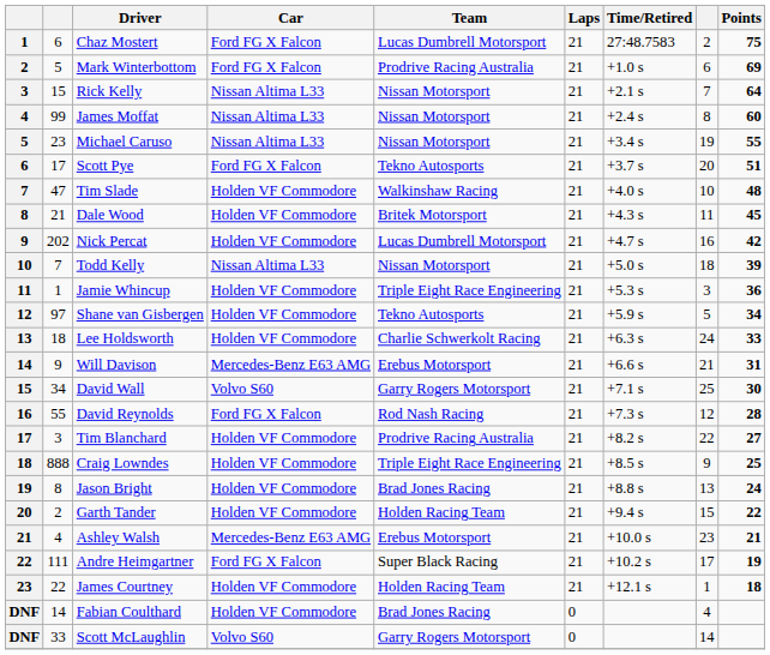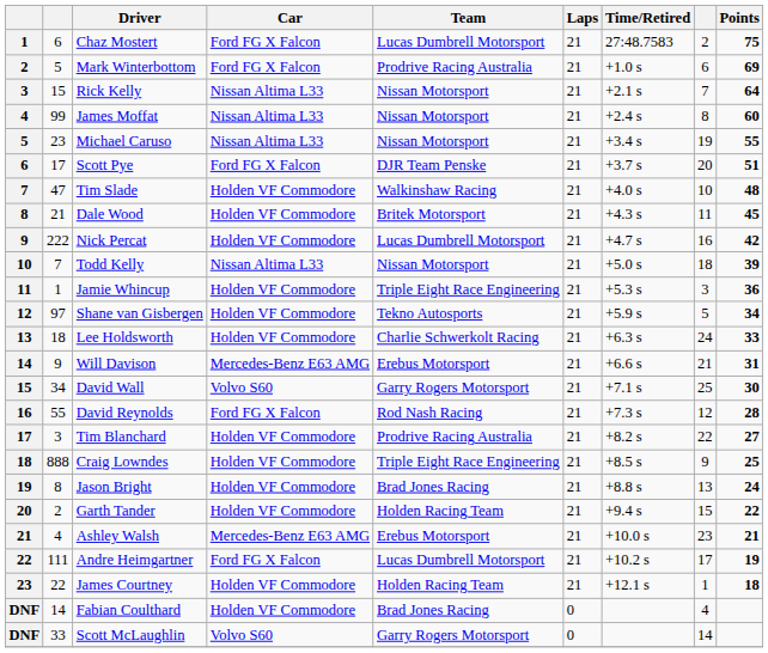 <table class="wikitable" style="font-size: 85%">
 <tr>
 <th></th>
 <th></th>
 <th>Driver</th>
 <th>Car</th>
 <th>Team</th>
 <th>Laps</th>
 <th>Time/Retired</th>
 <th></th>
 <th>Points</th>
 </tr>
 <tr>
 <th>1</th>
 <td align="center">6</td>
 <td> <a href='#'>Chaz Mostert</a></td>
 <td><a href='#'>Ford FG X Falcon</a></td>
 <td><a href='#'>Lucas Dumbrell Motorsport</a></td>
 <td>21</td>
 <td>27:48.7583</td>
 <td align="center">2</td>
 <td align="right"><strong>75</strong></td>
 </tr>
 <tr>
 <th>2</th>
 <td align="center">5</td>
 <td> <a href='#'>Mark Winterbottom</a></td>
 <td><a href='#'>Ford FG X Falcon</a></td>
 <td><a href='#'>Prodrive Racing Australia</a></td>
 <td>21</td>
 <td>+1.0 s</td>
 <td align="center">6</td>
 <td align="right"><strong>69</strong></td>
 </tr>
 <tr>
 <th>3</th>
 <td align="center">15</td>
 <td> <a href='#'>Rick Kelly</a></td>
 <td><a href='#'>Nissan Altima L33</a></td>
 <td><a href='#'>Nissan Motorsport</a></td>
 <td>21</td>
 <td>+2.1 s</td>
 <td align="center">7</td>
 <td align="right"><strong>64</strong></td>
 </tr>
 <tr>
 <th>4</th>
 <td align="center">99</td>
 <td> <a href='#'>James Moffat</a></td>
 <td><a href='#'>Nissan Altima L33</a></td>
 <td><a href='#'>Nissan Motorsport</a></td>
 <td>21</td>
 <td>+2.4 s</td>
 <td align="center">8</td>
 <td align="right"><strong>60</strong></td>
 </tr>
 <tr>
 <th>5</th>
 <td align="center">23</td>
 <td> <a href='#'>Michael Caruso</a></td>
 <td><a href='#'>Nissan Altima L33</a></td>
 <td><a href='#'>Nissan Motorsport</a></td>
 <td>21</td>
 <td>+3.4 s</td>
 <td align="center">19</td>
 <td align="right"><strong>55</strong></td>
 </tr>
 <tr>
 <th>6</th>
 <td align="center">17</td>
 <td> <a href='#'>Scott Pye</a></td>
 <td><a href='#'>Ford FG X Falcon</a></td>
-<td><a href='#'>Tekno Autosports</a></td>
+<td><a href='#'>DJR Team Penske</a></td>
 <td>21</td>
 <td>+3.7 s</td>
 <td align="center">20</td>
 <td align="right"><strong>51</strong></td>
 </tr>
 <tr>
 <th>7</th>
 <td align="center">47</td>
 <td> <a href='#'>Tim Slade</a></td>
 <td><a href='#'>Holden VF Commodore</a></td>
 <td><a href='#'>Walkinshaw Racing</a></td>
 <td>21</td>
 <td>+4.0 s</td>
 <td align="center">10</td>
 <td align="right"><strong>48</strong></td>
 </tr>
 <tr>
 <th>8</th>
 <td align="center">21</td>
 <td> <a href='#'>Dale Wood</a></td>
 <td><a href='#'>Holden VF Commodore</a></td>
 <td><a href='#'>Britek Motorsport</a></td>
 <td>21</td>
 <td>+4.3 s</td>
 <td align="center">11</td>
 <td align="right"><strong>45</strong></td>
 </tr>
 <tr>
 <th>9</th>
-<td align="center">202</td>
+<td align="center">222</td>
 <td> <a href='#'>Nick Percat</a></td>
 <td><a href='#'>Holden VF Commodore</a></td>
 <td><a href='#'>Lucas Dumbrell Motorsport</a></td>
 <td>21</td>
 <td>+4.7 s</td>
 <td align="center">16</td>
 <td align="right"><strong>42</strong></td>
 </tr>
 <tr>
 <th>10</th>
 <td align="center">7</td>
 <td> <a href='#'>Todd Kelly</a></td>
 <td><a href='#'>Nissan Altima L33</a></td>
 <td><a href='#'>Nissan Motorsport</a></td>
 <td>21</td>
 <td>+5.0 s</td>
 <td align="center">18</td>
 <td align="right"><strong>39</strong></td>
 </tr>
 <tr>
 <th>11</th>
 <td align="center">1</td>
 <td> <a href='#'>Jamie Whincup</a></td>
 <td><a href='#'>Holden VF Commodore</a></td>
 <td><a href='#'>Triple Eight Race Engineering</a></td>
 <td>21</td>
 <td>+5.3 s</td>
 <td align="center">3</td>
 <td align="right"><strong>36</strong></td>
 </tr>
 <tr>
 <th>12</th>
 <td align="center">97</td>
 <td> <a href='#'>Shane van Gisbergen</a></td>
 <td><a href='#'>Holden VF Commodore</a></td>
 <td><a href='#'>Tekno Autosports</a></td>
 <td>21</td>
 <td>+5.9 s</td>
 <td align="center">5</td>
 <td align="right"><strong>34</strong></td>
 </tr>
 <tr>
 <th>13</th>
 <td align="center">18</td>
 <td> <a href='#'>Lee Holdsworth</a></td>
 <td><a href='#'>Holden VF Commodore</a></td>
 <td><a href='#'>Charlie Schwerkolt Racing</a></td>
 <td>21</td>
 <td>+6.3 s</td>
 <td align="center">24</td>
 <td align="right"><strong>33</strong></td>
 </tr>
 <tr>
 <th>14</th>
 <td align="center">9</td>
 <td> <a href='#'>Will Davison</a></td>
 <td><a href='#'>Mercedes-Benz E63 AMG</a></td>
 <td><a href='#'>Erebus Motorsport</a></td>
 <td>21</td>
 <td>+6.6 s</td>
 <td align="center">21</td>
 <td align="right"><strong>31</strong></td>
 </tr>
 <tr>
 <th>15</th>
 <td align="center">34</td>
 <td> <a href='#'>David Wall</a></td>
 <td><a href='#'>Volvo S60</a></td>
 <td><a href='#'>Garry Rogers Motorsport</a></td>
 <td>21</td>
 <td>+7.1 s</td>
 <td align="center">25</td>
 <td align="right"><strong>30</strong></td>
 </tr>
 <tr>
 <th>16</th>
 <td align="center">55</td>
 <td> <a href='#'>David Reynolds</a></td>
 <td><a href='#'>Ford FG X Falcon</a></td>
 <td><a href='#'>Rod Nash Racing</a></td>
 <td>21</td>
 <td>+7.3 s</td>
 <td align="center">12</td>
 <td align="right"><strong>28</strong></td>
 </tr>
 <tr>
 <th>17</th>
 <td align="center">3</td>
 <td> <a href='#'>Tim Blanchard</a></td>
 <td><a href='#'>Holden VF Commodore</a></td>
 <td><a href='#'>Prodrive Racing Australia</a></td>
 <td>21</td>
 <td>+8.2 s</td>
 <td align="center">22</td>
 <td align="right"><strong>27</strong></td>
 </tr>
 <tr>
 <th>18</th>
 <td align="center">888</td>
 <td> <a href='#'>Craig Lowndes</a></td>
 <td><a href='#'>Holden VF Commodore</a></td>
 <td><a href='#'>Triple Eight Race Engineering</a></td>
 <td>21</td>
 <td>+8.5 s</td>
 <td align="center">9</td>
 <td align="right"><strong>25</strong></td>
 </tr>
 <tr>
 <th>19</th>
 <td align="center">8</td>
 <td> <a href='#'>Jason Bright</a></td>
 <td><a href='#'>Holden VF Commodore</a></td>
 <td><a href='#'>Brad Jones Racing</a></td>
 <td>21</td>
 <td>+8.8 s</td>
 <td align="center">13</td>
 <td align="right"><strong>24</strong></td>
 </tr>
 <tr>
 <th>20</th>
 <td align="center">2</td>
 <td> <a href='#'>Garth Tander</a></td>
 <td><a href='#'>Holden VF Commodore</a></td>
 <td><a href='#'>Holden Racing Team</a></td>
 <td>21</td>
 <td>+9.4 s</td>
 <td align="center">15</td>
 <td align="right"><strong>22</strong></td>
 </tr>
 <tr>
 <th>21</th>
 <td align="center">4</td>
 <td> <a href='#'>Ashley Walsh</a></td>
 <td><a href='#'>Mercedes-Benz E63 AMG</a></td>
 <td><a href='#'>Erebus Motorsport</a></td>
 <td>21</td>
 <td>+10.0 s</td>
 <td align="center">23</td>
 <td align="right"><strong>21</strong></td>
 </tr>
 <tr>
 <th>22</th>
 <td align="center">111</td>
 <td> <a href='#'>Andre Heimgartner</a></td>
 <td><a href='#'>Ford FG X Falcon</a></td>
-<td>Super Black Racing</td>
+<td><a href='#'>Lucas Dumbrell Motorsport</a></td>
 <td>21</td>
 <td>+10.2 s</td>
 <td align="center">17</td>
 <td align="right"><strong>19</strong></td>
 </tr>
 <tr>
 <th>23</th>
 <td align="center">22</td>
 <td> <a href='#'>James Courtney</a></td>
 <td><a href='#'>Holden VF Commodore</a></td>
 <td><a href='#'>Holden Racing Team</a></td>
 <td>21</td>
 <td>+12.1 s</td>
 <td align="center">1</td>
 <td align="right"><strong>18</strong></td>
 </tr>
 <tr>
 <th>DNF</th>
 <td align="center">14</td>
 <td> <a href='#'>Fabian Coulthard</a></td>
 <td><a href='#'>Holden VF Commodore</a></td>
 <td><a href='#'>Brad Jones Racing</a></td>
 <td>0</td>
 <td></td>
 <td align="center">4</td>
 <td></td>
 </tr>
 <tr>
 <th>DNF</th>
 <td align="center">33</td>
 <td> <a href='#'>Scott McLaughlin</a></td>
 <td><a href='#'>Volvo S60</a></td>
 <td><a href='#'>Garry Rogers Motorsport</a></td>
 <td>0</td>
 <td></td>
 <td align="center">14</td>
 <td></td>
 </tr>
 <tr>
 </tr>
 </table>
